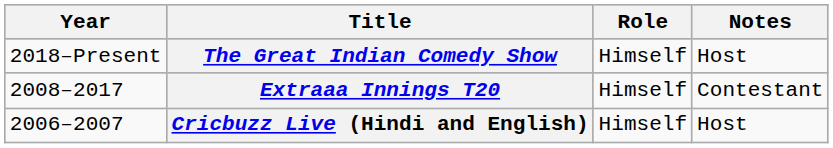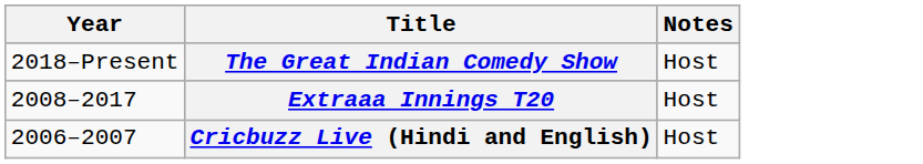 <table class="wikitable sortable plainrowheaders">
 <tr>
 <th scope="col">Year</th>
 <th scope="col">Title</th>
-<th scope="col">Role</th>
 <th class="unsortable" scope="col">Notes</th>
 </tr>
 <tr>
 <td>2018–Present</td>
 <th scope="row"><em><a href='#'>The Great Indian Comedy Show</a></em></th>
-<td>Himself</td>
 <td>Host</td>
 </tr>
 <tr>
 <td>2008–2017</td>
 <th scope="row"><em><a href='#'>Extraaa Innings T20</a></em></th>
-<td>Himself</td>
-<td>Contestant</td>
+<td>Host</td>
 </tr>
 <tr>
 <td>2006–2007</td>
 <th scope="row"><em><a href='#'>Cricbuzz Live</a></em> (Hindi and English)</th>
-<td>Himself</td>
 <td>Host</td>
 </tr>
 </table>
